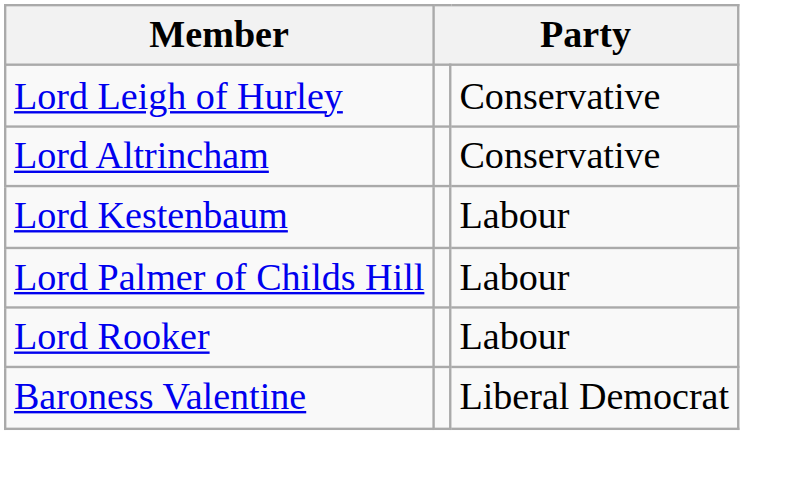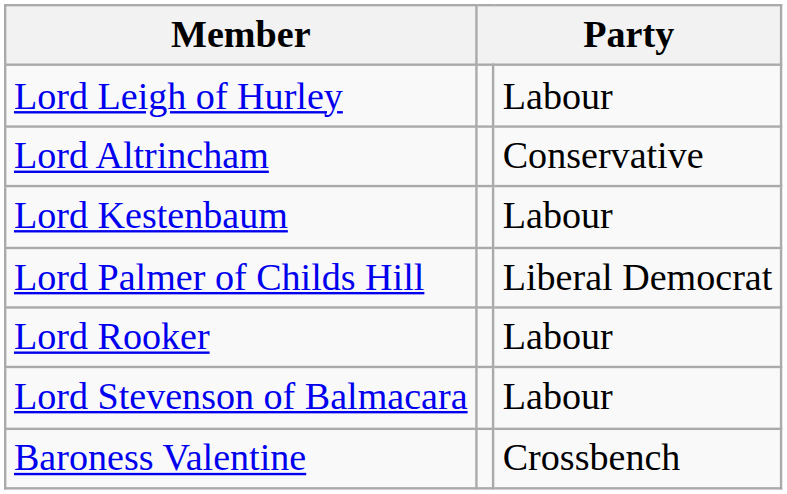 <table class="wikitable">
 <tr>
 <th>Member</th>
 <th colspan=2>Party</th>
 </tr>
 <tr>
 <td><a href='#'>Lord Leigh of Hurley</a></td>
 <td></td>
-<td>Conservative</td>
+<td>Labour</td>
 </tr>
 <tr>
 <td><a href='#'>Lord Altrincham</a></td>
 <td></td>
 <td>Conservative</td>
 </tr>
 <tr>
 <td><a href='#'>Lord Kestenbaum</a></td>
 <td></td>
 <td>Labour</td>
 </tr>
 <tr>
 <td><a href='#'>Lord Palmer of Childs Hill</a></td>
 <td></td>
-<td>Labour</td>
+<td>Liberal Democrat</td>
 </tr>
 <tr>
 <td><a href='#'>Lord Rooker</a></td>
 <td></td>
 <td>Labour</td>
 </tr>
 <tr>
+<td><a href='#'>Lord Stevenson of Balmacara</a></td>
+<td></td>
+<td>Labour</td>
+</tr>
+<tr>
 <td><a href='#'>Baroness Valentine</a></td>
 <td></td>
-<td>Liberal Democrat</td>
+<td>Crossbench</td>
 </tr>
 </table>
